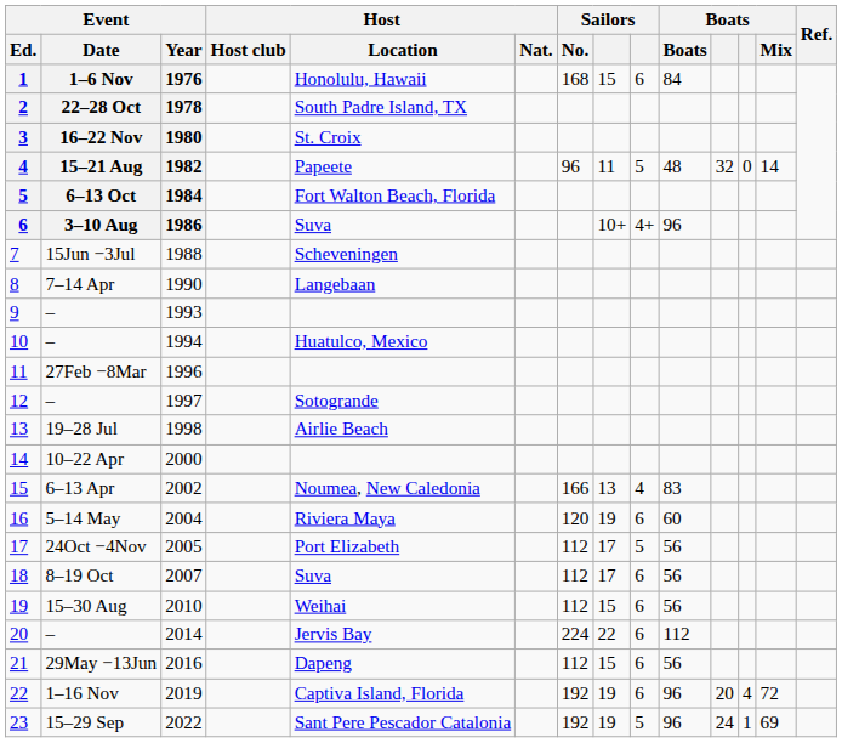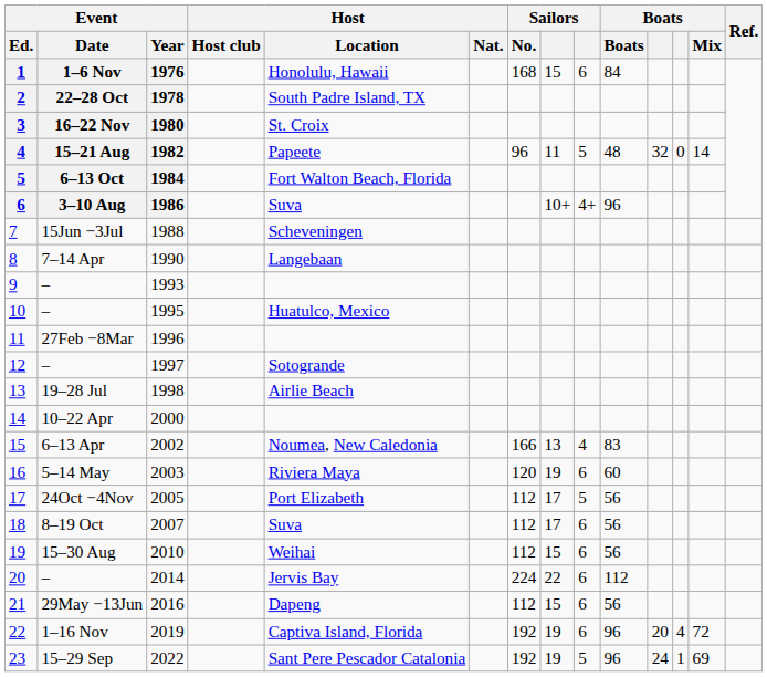 <table class="wikitable">
 <tr>
 <th colspan=3>Event</th>
 <th colspan=3>Host</th>
 <th colspan=3>Sailors</th>
 <th colspan=4>Boats</th>
 <th rowspan=2>Ref.</th>
 </tr>
 <tr>
 <th>Ed.</th>
 <th>Date</th>
 <th>Year</th>
 <th>Host club</th>
 <th>Location</th>
 <th>Nat.</th>
 <th>No.</th>
 <th></th>
 <th></th>
 <th>Boats</th>
 <th></th>
 <th></th>
 <th>Mix</th>
 </tr>
 <tr>
 <th><a href='#'>1</a></th>
 <th>1–6 Nov</th>
 <th>1976</th>
 <td></td>
 <td><a href='#'>Honolulu, Hawaii</a></td>
 <td></td>
 <td>168</td>
 <td>15</td>
 <td>6</td>
 <td>84</td>
 <td></td>
 <td></td>
 <td></td>
 </tr>
 <tr>
 <th><a href='#'>2</a></th>
 <th>22–28 Oct</th>
 <th>1978</th>
 <td></td>
 <td><a href='#'>South Padre Island, TX</a></td>
 <td></td>
 <td></td>
 <td></td>
 <td></td>
 <td></td>
 <td></td>
 <td></td>
 <td></td>
 </tr>
 <tr>
 <th><a href='#'>3</a></th>
 <th>16–22 Nov</th>
 <th>1980</th>
 <td></td>
 <td><a href='#'>St. Croix</a></td>
 <td></td>
 <td></td>
 <td></td>
 <td></td>
 <td></td>
 <td></td>
 <td></td>
 <td></td>
 </tr>
 <tr>
 <th><a href='#'>4</a></th>
 <th>15–21 Aug</th>
 <th>1982</th>
 <td></td>
 <td><a href='#'>Papeete</a></td>
 <td></td>
 <td>96</td>
 <td>11</td>
 <td>5</td>
 <td>48</td>
 <td>32</td>
 <td>0</td>
 <td>14</td>
 </tr>
 <tr>
 <th><a href='#'>5</a></th>
 <th>6–13 Oct</th>
 <th>1984</th>
 <td></td>
 <td><a href='#'>Fort Walton Beach, Florida</a></td>
 <td></td>
 <td></td>
 <td></td>
 <td></td>
 <td></td>
 <td></td>
 <td></td>
 <td></td>
 </tr>
 <tr>
 <th><a href='#'>6</a></th>
 <th>3–10 Aug</th>
 <th>1986</th>
 <td></td>
 <td><a href='#'>Suva</a></td>
 <td></td>
 <td></td>
 <td>10+</td>
 <td>4+</td>
 <td>96</td>
 <td></td>
 <td></td>
 <td></td>
 </tr>
 <tr>
 <td><a href='#'>7</a></td>
 <td>15Jun −3Jul</td>
 <td>1988</td>
 <td></td>
 <td><a href='#'>Scheveningen</a></td>
 <td></td>
 <td></td>
 <td></td>
 <td></td>
 <td></td>
 <td></td>
 <td></td>
 <td></td>
 <td></td>
 </tr>
 <tr>
 <td><a href='#'>8</a></td>
 <td>7–14 Apr</td>
 <td>1990</td>
 <td></td>
 <td><a href='#'>Langebaan</a></td>
 <td></td>
 <td></td>
 <td></td>
 <td></td>
 <td></td>
 <td></td>
 <td></td>
 <td></td>
 <td></td>
 </tr>
 <tr>
 <td><a href='#'>9</a></td>
 <td>–</td>
 <td>1993</td>
 <td></td>
 <td></td>
 <td></td>
 <td></td>
 <td></td>
 <td></td>
 <td></td>
 <td></td>
 <td></td>
 <td></td>
 <td></td>
 </tr>
 <tr>
 <td><a href='#'>10</a></td>
 <td>–</td>
-<td>1994</td>
+<td>1995</td>
 <td></td>
 <td><a href='#'>Huatulco, Mexico</a></td>
 <td></td>
 <td></td>
 <td></td>
 <td></td>
 <td></td>
 <td></td>
 <td></td>
 <td></td>
 <td></td>
 </tr>
 <tr>
 <td><a href='#'>11</a></td>
 <td>27Feb −8Mar</td>
 <td>1996</td>
 <td></td>
 <td></td>
 <td></td>
 <td></td>
 <td></td>
 <td></td>
 <td></td>
 <td></td>
 <td></td>
 <td></td>
 <td></td>
 </tr>
 <tr>
 <td><a href='#'>12</a></td>
 <td>–</td>
 <td>1997</td>
 <td></td>
 <td><a href='#'>Sotogrande</a></td>
 <td></td>
 <td></td>
 <td></td>
 <td></td>
 <td></td>
 <td></td>
 <td></td>
 <td></td>
 <td></td>
 </tr>
 <tr>
 <td><a href='#'>13</a></td>
 <td>19–28 Jul</td>
 <td>1998</td>
 <td></td>
 <td><a href='#'>Airlie Beach</a></td>
 <td></td>
 <td></td>
 <td></td>
 <td></td>
 <td></td>
 <td></td>
 <td></td>
 <td></td>
 <td></td>
 </tr>
 <tr>
 <td><a href='#'>14</a></td>
 <td>10–22 Apr</td>
 <td>2000</td>
 <td></td>
 <td></td>
 <td></td>
 <td></td>
 <td></td>
 <td></td>
 <td></td>
 <td></td>
 <td></td>
 <td></td>
 <td></td>
 </tr>
 <tr>
 <td><a href='#'>15</a></td>
 <td>6–13 Apr</td>
 <td>2002</td>
 <td></td>
 <td><a href='#'>Noumea</a>, <a href='#'>New Caledonia</a></td>
 <td></td>
 <td>166</td>
 <td>13</td>
 <td>4</td>
 <td>83</td>
 <td></td>
 <td></td>
 <td></td>
 <td></td>
 </tr>
 <tr>
 <td><a href='#'>16</a></td>
 <td>5–14 May</td>
-<td>2004</td>
+<td>2003</td>
 <td></td>
 <td><a href='#'>Riviera Maya</a></td>
 <td></td>
 <td>120</td>
 <td>19</td>
 <td>6</td>
 <td>60</td>
 <td></td>
 <td></td>
 <td></td>
 <td></td>
 </tr>
 <tr>
 <td><a href='#'>17</a></td>
 <td>24Oct −4Nov</td>
 <td>2005</td>
 <td></td>
 <td><a href='#'>Port Elizabeth</a></td>
 <td></td>
 <td>112</td>
 <td>17</td>
 <td>5</td>
 <td>56</td>
 <td></td>
 <td></td>
 <td></td>
 <td></td>
 </tr>
 <tr>
 <td><a href='#'>18</a></td>
 <td>8–19 Oct</td>
 <td>2007</td>
 <td></td>
 <td><a href='#'>Suva</a></td>
 <td></td>
 <td>112</td>
 <td>17</td>
 <td>6</td>
 <td>56</td>
 <td></td>
 <td></td>
 <td></td>
 <td></td>
 </tr>
 <tr>
 <td><a href='#'>19</a></td>
 <td>15–30 Aug</td>
 <td>2010</td>
 <td></td>
 <td><a href='#'>Weihai</a></td>
 <td></td>
 <td>112</td>
 <td>15</td>
 <td>6</td>
 <td>56</td>
 <td></td>
 <td></td>
 <td></td>
 <td></td>
 </tr>
 <tr>
 <td><a href='#'>20</a></td>
 <td>–</td>
 <td>2014</td>
 <td></td>
 <td><a href='#'>Jervis Bay</a></td>
 <td></td>
 <td>224</td>
 <td>22</td>
 <td>6</td>
 <td>112</td>
 <td></td>
 <td></td>
 <td></td>
 <td></td>
 </tr>
 <tr>
 <td><a href='#'>21</a></td>
 <td>29May −13Jun</td>
 <td>2016</td>
 <td></td>
 <td><a href='#'>Dapeng</a></td>
 <td></td>
 <td>112</td>
 <td>15</td>
 <td>6</td>
 <td>56</td>
 <td></td>
 <td></td>
 <td></td>
 <td></td>
 </tr>
 <tr>
 <td><a href='#'>22</a></td>
 <td>1–16 Nov</td>
 <td>2019</td>
 <td></td>
 <td><a href='#'>Captiva Island, Florida</a></td>
 <td></td>
 <td>192</td>
 <td>19</td>
 <td>6</td>
 <td>96</td>
 <td>20</td>
 <td>4</td>
 <td>72</td>
 <td></td>
 </tr>
 <tr>
 <td><a href='#'>23</a></td>
 <td>15–29 Sep</td>
 <td>2022</td>
 <td></td>
 <td><a href='#'>Sant Pere Pescador Catalonia</a></td>
 <td></td>
 <td>192</td>
 <td>19</td>
 <td>5</td>
 <td>96</td>
 <td>24</td>
 <td>1</td>
 <td>69</td>
 <td></td>
 </tr>
 </table>
